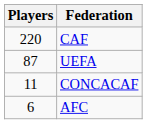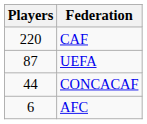 <table class="wikitable">
 <tr>
 <th>Players</th>
 <th>Federation</th>
 </tr>
 <tr>
 <td align="center">220</td>
 <td><a href='#'>CAF</a></td>
 </tr>
 <tr>
 <td align="center">87</td>
 <td><a href='#'>UEFA</a></td>
 </tr>
 <tr>
-<td align="center">11</td>
+<td align="center">44</td>
 <td><a href='#'>CONCACAF</a></td>
 </tr>
 <tr>
 <td align="center">6</td>
 <td><a href='#'>AFC</a></td>
 </tr>
 </table>
